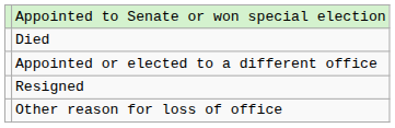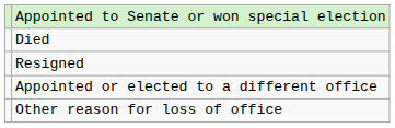 <table class="wikitable">
 <tr style="background:#D4F2CE;">
 <td></td>
 <td>Appointed to Senate or won special election</td>
 </tr>
 <tr>
 <td></td>
 <td>Died</td>
 </tr>
 <tr>
 <td></td>
-<td>Appointed or elected to a different office</td>
+<td>Resigned</td>
 </tr>
 <tr>
 <td></td>
-<td>Resigned</td>
+<td>Appointed or elected to a different office</td>
 </tr>
 <tr>
 <td></td>
 <td>Other reason for loss of office</td>
 </tr>
 </table>
